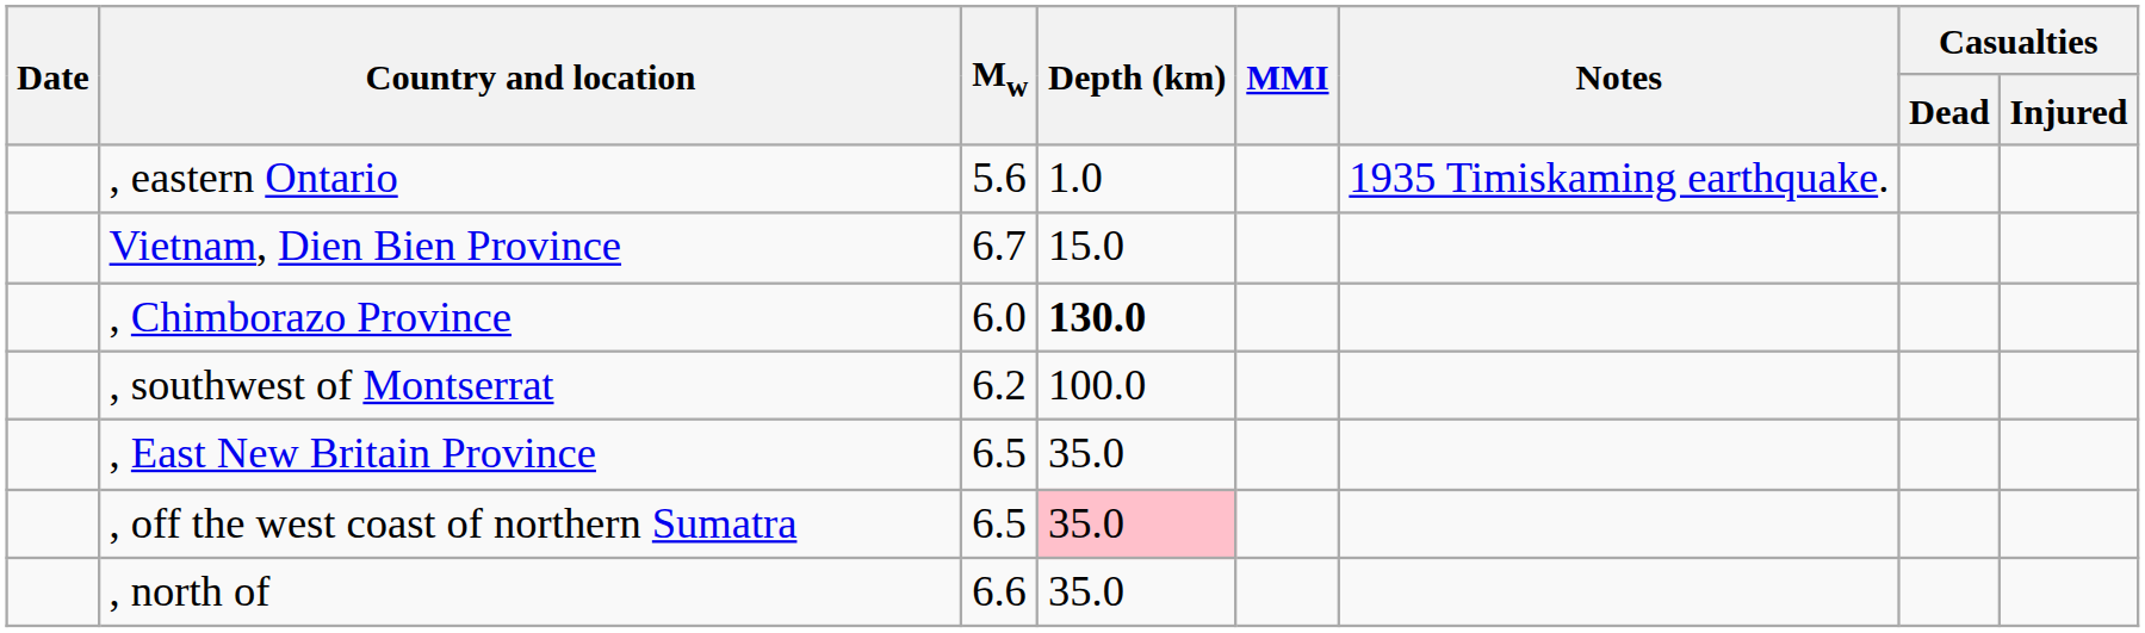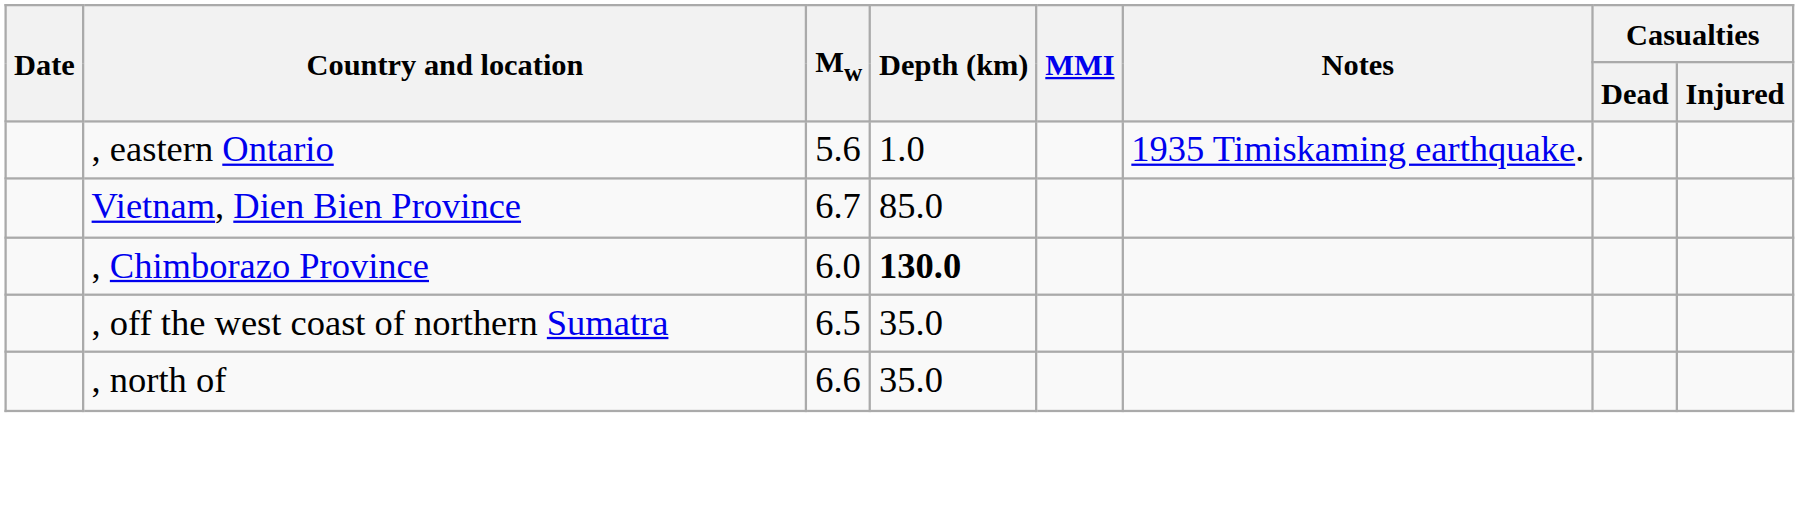 <table class="wikitable sortable sort-under" style="border:1px black; margin-left:1em;">
 <tr>
 <th rowspan="2"><small>Date</small></th>
 <th rowspan="2" style="width: 310px"><small>Country and location</small></th>
 <th rowspan="2"><small>M<sub>w</sub></small></th>
 <th rowspan="2"><small>Depth (km)</small></th>
 <th rowspan="2"><small><a href='#'>MMI</a></small></th>
 <th rowspan="2" class="unsortable"><small>Notes</small></th>
 <th colspan="2"><small>Casualties</small></th>
 </tr>
 <tr>
 <th><small>Dead</small></th>
 <th><small>Injured</small></th>
 </tr>
 <tr>
 <td></td>
 <td>, eastern <a href='#'>Ontario</a></td>
 <td>5.6</td>
 <td>1.0</td>
 <td></td>
 <td><a href='#'>1935 Timiskaming earthquake</a>.</td>
 <td></td>
 <td></td>
 </tr>
 <tr>
 <td></td>
 <td> <a href='#'>Vietnam</a>, <a href='#'>Dien Bien Province</a></td>
 <td>6.7</td>
-<td>15.0</td>
+<td>85.0</td>
 <td></td>
 <td></td>
 <td></td>
 <td></td>
 </tr>
 <tr>
 <td></td>
 <td>, <a href='#'>Chimborazo Province</a></td>
 <td>6.0</td>
 <td><strong>130.0</strong></td>
 <td></td>
 <td></td>
 <td></td>
 <td></td>
 </tr>
 <tr>
 <td></td>
-<td>, southwest of <a href='#'>Montserrat</a></td>
-<td>6.2</td>
-<td>100.0</td>
-<td></td>
-<td></td>
-<td></td>
-<td></td>
-</tr>
-<tr>
-<td></td>
-<td>, <a href='#'>East New Britain Province</a></td>
+<td>, off the west coast of northern <a href='#'>Sumatra</a></td>
 <td>6.5</td>
 <td>35.0</td>
-<td></td>
-<td></td>
-<td></td>
-<td></td>
-</tr>
-<tr>
-<td></td>
-<td>, off the west coast of northern <a href='#'>Sumatra</a></td>
-<td>6.5</td>
-<td style="background: pink;">35.0</td>
 <td></td>
 <td></td>
 <td></td>
 <td></td>
 </tr>
 <tr>
 <td></td>
 <td>, north of</td>
 <td>6.6</td>
 <td>35.0</td>
 <td></td>
 <td></td>
 <td></td>
 <td></td>
 </tr>
 </table>
